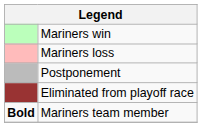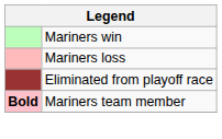 <table class="wikitable" style="font-size:90%">
 <tr>
 <th colspan="2">Legend</th>
 </tr>
 <tr>
 <td bgcolor="#bbffbb"> </td>
 <td>Mariners win</td>
 </tr>
 <tr>
 <td bgcolor="#ffbbbb"> </td>
 <td>Mariners loss</td>
 </tr>
 <tr>
-<td bgcolor="#bbbbbb"> </td>
-<td>Postponement</td>
-</tr>
-<tr>
 <td bgcolor="#993333"> </td>
 <td>Eliminated from playoff race</td>
 </tr>
 <tr>
-<td><strong>Bold</strong></td>
+<td style="background: pink;"><strong>Bold</strong></td>
 <td>Mariners team member</td>
 </tr>
 <tr>
 </tr>
 </table>
